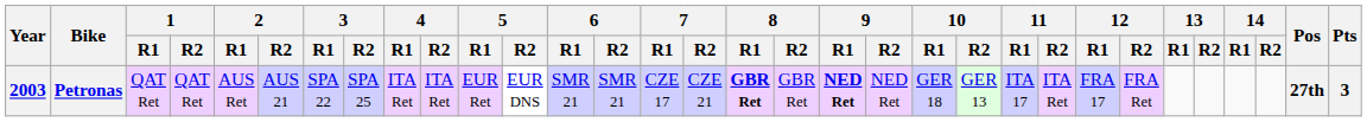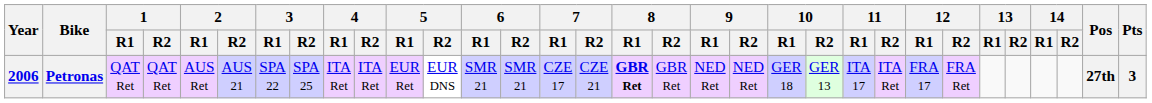 <table class="wikitable" style="text-align:center; font-size:90%">
 <tr>
 <th valign="middle" rowspan=2>Year</th>
 <th valign="middle" rowspan=2>Bike</th>
 <th colspan=2>1</th>
 <th colspan=2>2</th>
 <th colspan=2>3</th>
 <th colspan=2>4</th>
 <th colspan=2>5</th>
 <th colspan=2>6</th>
 <th colspan=2>7</th>
 <th colspan=2>8</th>
 <th colspan=2>9</th>
 <th colspan=2>10</th>
 <th colspan=2>11</th>
 <th colspan=2>12</th>
 <th colspan=2>13</th>
 <th colspan=2>14</th>
 <th rowspan=2>Pos</th>
 <th rowspan=2>Pts</th>
 </tr>
 <tr>
 <th>R1</th>
 <th>R2</th>
 <th>R1</th>
 <th>R2</th>
 <th>R1</th>
 <th>R2</th>
 <th>R1</th>
 <th>R2</th>
 <th>R1</th>
 <th>R2</th>
 <th>R1</th>
 <th>R2</th>
 <th>R1</th>
 <th>R2</th>
 <th>R1</th>
 <th>R2</th>
 <th>R1</th>
 <th>R2</th>
 <th>R1</th>
 <th>R2</th>
 <th>R1</th>
 <th>R2</th>
 <th>R1</th>
 <th>R2</th>
 <th>R1</th>
 <th>R2</th>
 <th>R1</th>
 <th>R2</th>
 </tr>
 <tr>
-<th><a href='#'>2003</a></th>
+<th><a href='#'>2006</a></th>
 <th><a href='#'>Petronas</a></th>
 <td style="background:#EFCFFF;"><a href='#'>QAT</a><br><small>Ret</small></td>
 <td style="background:#EFCFFF;"><a href='#'>QAT</a><br><small>Ret</small></td>
 <td style="background:#EFCFFF;"><a href='#'>AUS</a><br><small>Ret</small></td>
 <td style="background:#CFCFFF;"><a href='#'>AUS</a><br><small>21</small></td>
 <td style="background:#CFCFFF;"><a href='#'>SPA</a><br><small>22</small></td>
 <td style="background:#CFCFFF;"><a href='#'>SPA</a><br><small>25</small></td>
 <td style="background:#EFCFFF;"><a href='#'>ITA</a><br><small>Ret</small></td>
 <td style="background:#EFCFFF;"><a href='#'>ITA</a><br><small>Ret</small></td>
 <td style="background:#EFCFFF;"><a href='#'>EUR</a><br><small>Ret</small></td>
 <td style="background:#ffffff;"><a href='#'>EUR</a><br><small>DNS</small></td>
 <td style="background:#CFCFFF;"><a href='#'>SMR</a><br><small>21</small></td>
 <td style="background:#CFCFFF;"><a href='#'>SMR</a><br><small>21</small></td>
 <td style="background:#CFCFFF;"><a href='#'>CZE</a><br><small>17</small></td>
 <td style="background:#CFCFFF;"><a href='#'>CZE</a><br><small>21</small></td>
 <td style="background:#EFCFFF;"><strong><a href='#'>GBR</a><br><small>Ret</small></strong></td>
 <td style="background:#EFCFFF;"><a href='#'>GBR</a><br><small>Ret</small></td>
-<td style="background:#EFCFFF;"><strong><a href='#'>NED</a><br><small>Ret</small></strong></td>
+<td style="background:#EFCFFF;"><a href='#'>NED</a><br><small>Ret</small></td>
 <td style="background:#EFCFFF;"><a href='#'>NED</a><br><small>Ret</small></td>
 <td style="background:#CFCFFF;"><a href='#'>GER</a><br><small>18</small></td>
 <td style="background:#DFFFDF;"><a href='#'>GER</a><br><small>13</small></td>
 <td style="background:#CFCFFF;"><a href='#'>ITA</a><br><small>17</small></td>
 <td style="background:#EFCFFF;"><a href='#'>ITA</a><br><small>Ret</small></td>
 <td style="background:#CFCFFF;"><a href='#'>FRA</a><br><small>17</small></td>
 <td style="background:#EFCFFF;"><a href='#'>FRA</a><br><small>Ret</small></td>
 <td></td>
 <td></td>
 <td></td>
 <td></td>
 <th>27th</th>
 <th>3</th>
 </tr>
 </table>
